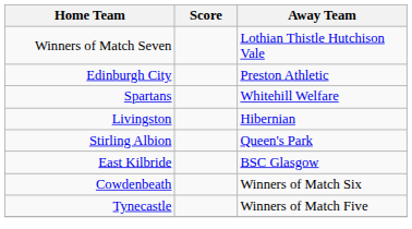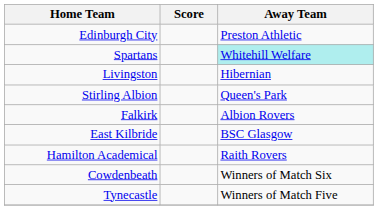 <table class="wikitable" style="border-collapse: collapse;">
 <tr>
 <th align="right" width="190">Home Team</th>
 <th align="center" width="65"> Score </th>
 <th align="left" width="190">Away Team</th>
-</tr>
-<tr>
-<td style="text-align: right;">Winners of Match Seven</td>
-<td style="text-align: center;"></td>
-<td style="text-align: left;"><a href='#'>Lothian Thistle Hutchison Vale</a></td>
 </tr>
 <tr>
 <td style="text-align: right;"><a href='#'>Edinburgh City</a></td>
 <td style="text-align: center;"></td>
 <td style="text-align: left;"><a href='#'>Preston Athletic</a></td>
 </tr>
 <tr>
 <td style="text-align: right;"><a href='#'>Spartans</a></td>
 <td style="text-align: center;"></td>
-<td style="text-align: left;"><a href='#'>Whitehill Welfare</a></td>
+<td style="background: paleturquoise; text-align: left;"><a href='#'>Whitehill Welfare</a></td>
 </tr>
 <tr>
 <td style="text-align: right;"><a href='#'>Livingston</a></td>
 <td style="text-align: center;"></td>
 <td style="text-align: left;"><a href='#'>Hibernian</a></td>
 </tr>
 <tr>
 <td style="text-align: right;"><a href='#'>Stirling Albion</a></td>
 <td style="text-align: center;"></td>
 <td style="text-align: left;"><a href='#'>Queen's Park</a></td>
 </tr>
 <tr>
+<td style="text-align: right;"><a href='#'>Falkirk</a></td>
+<td style="text-align: center;"></td>
+<td style="text-align: left;"><a href='#'>Albion Rovers</a></td>
+</tr>
+<tr>
 <td style="text-align: right;"><a href='#'>East Kilbride</a></td>
 <td style="text-align: center;"></td>
 <td style="text-align: left;"><a href='#'>BSC Glasgow</a></td>
+</tr>
+<tr>
+<td style="text-align: right;"><a href='#'>Hamilton Academical</a></td>
+<td style="text-align: center;"></td>
+<td style="text-align: left;"><a href='#'>Raith Rovers</a></td>
 </tr>
 <tr>
 <td style="text-align: right;"><a href='#'>Cowdenbeath</a></td>
 <td style="text-align: center;"></td>
 <td style="text-align: left;">Winners of Match Six</td>
 </tr>
 <tr>
 <td style="text-align: right;"><a href='#'>Tynecastle</a></td>
 <td style="text-align: center;"></td>
 <td style="text-align: left;">Winners of Match Five</td>
 </tr>
 <tr>
 </tr>
 </table>
